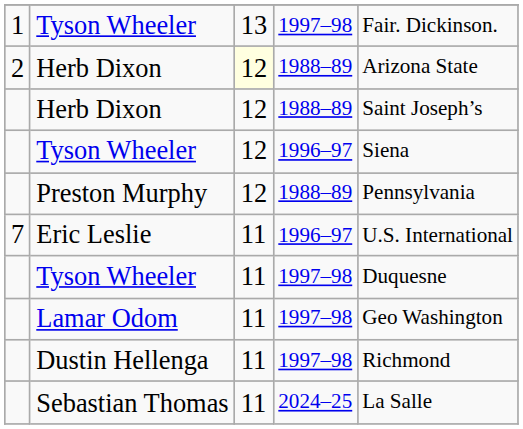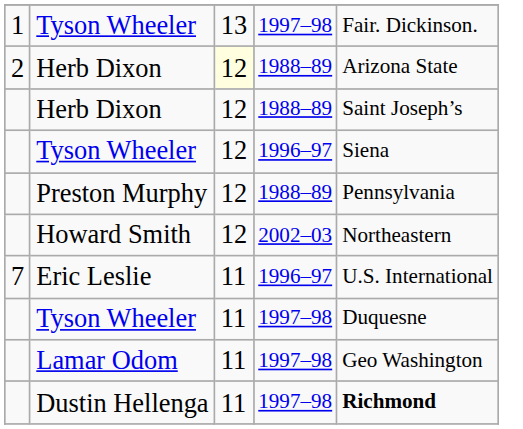 <table class="wikitable">
 <tr>
 </tr>
 <tr>
 <td>1</td>
 <td><a href='#'>Tyson Wheeler</a></td>
 <td>13</td>
 <td style="font-size:80%;"><a href='#'>1997–98</a></td>
 <td style="font-size:80%;">Fair. Dickinson.</td>
 </tr>
 <tr>
 <td>2</td>
 <td>Herb Dixon</td>
 <td style="background: lightyellow;">12</td>
 <td style="font-size:80%;"><a href='#'>1988–89</a></td>
 <td style="font-size:80%;">Arizona State</td>
 </tr>
 <tr>
 <td></td>
 <td>Herb Dixon</td>
 <td>12</td>
 <td style="font-size:80%;"><a href='#'>1988–89</a></td>
 <td style="font-size:80%;">Saint Joseph’s</td>
 </tr>
 <tr>
 <td></td>
 <td><a href='#'>Tyson Wheeler</a></td>
 <td>12</td>
 <td style="font-size:80%;"><a href='#'>1996–97</a></td>
 <td style="font-size:80%;">Siena</td>
 </tr>
 <tr>
 <td></td>
 <td>Preston Murphy</td>
 <td>12</td>
 <td style="font-size:80%;"><a href='#'>1988–89</a></td>
 <td style="font-size:80%;">Pennsylvania</td>
 </tr>
 <tr>
+<td></td>
+<td>Howard Smith</td>
+<td>12</td>
+<td style="font-size:80%;"><a href='#'>2002–03</a></td>
+<td style="font-size:80%;">Northeastern</td>
+</tr>
+<tr>
 <td>7</td>
 <td>Eric Leslie</td>
 <td>11</td>
 <td style="font-size:80%;"><a href='#'>1996–97</a></td>
 <td style="font-size:80%;">U.S. International</td>
 </tr>
 <tr>
 <td></td>
 <td><a href='#'>Tyson Wheeler</a></td>
 <td>11</td>
 <td style="font-size:80%;"><a href='#'>1997–98</a></td>
 <td style="font-size:80%;">Duquesne</td>
 </tr>
 <tr>
 <td></td>
 <td><a href='#'>Lamar Odom</a></td>
 <td>11</td>
 <td style="font-size:80%;"><a href='#'>1997–98</a></td>
 <td style="font-size:80%;">Geo Washington</td>
 </tr>
 <tr>
 <td></td>
 <td>Dustin Hellenga</td>
 <td>11</td>
 <td style="font-size:80%;"><a href='#'>1997–98</a></td>
-<td style="font-size:80%;">Richmond</td>
-</tr>
-<tr>
-<td></td>
-<td>Sebastian Thomas</td>
-<td>11</td>
-<td style="font-size:80%;"><a href='#'>2024–25</a></td>
-<td style="font-size:80%;">La Salle</td>
+<td style="font-size:80%;"><strong>Richmond</strong></td>
 </tr>
 </table>
